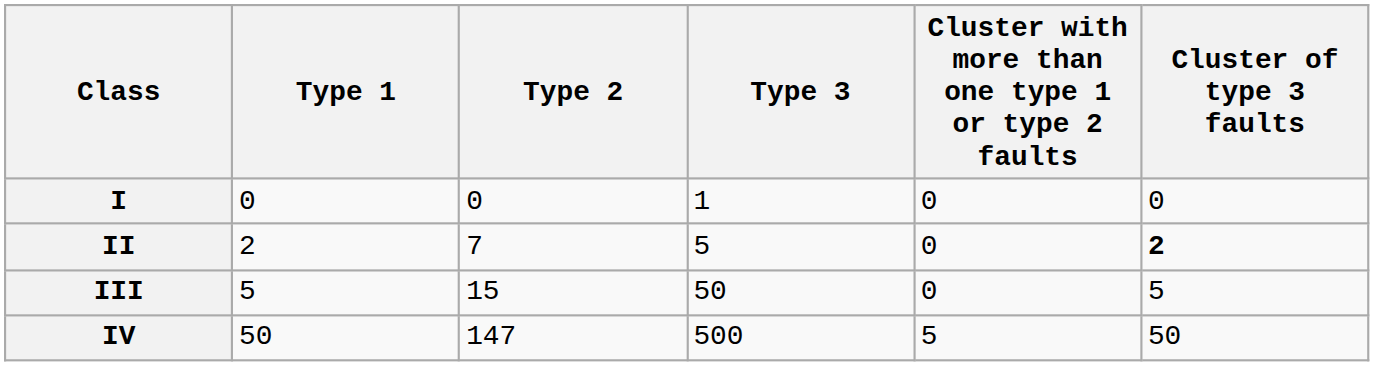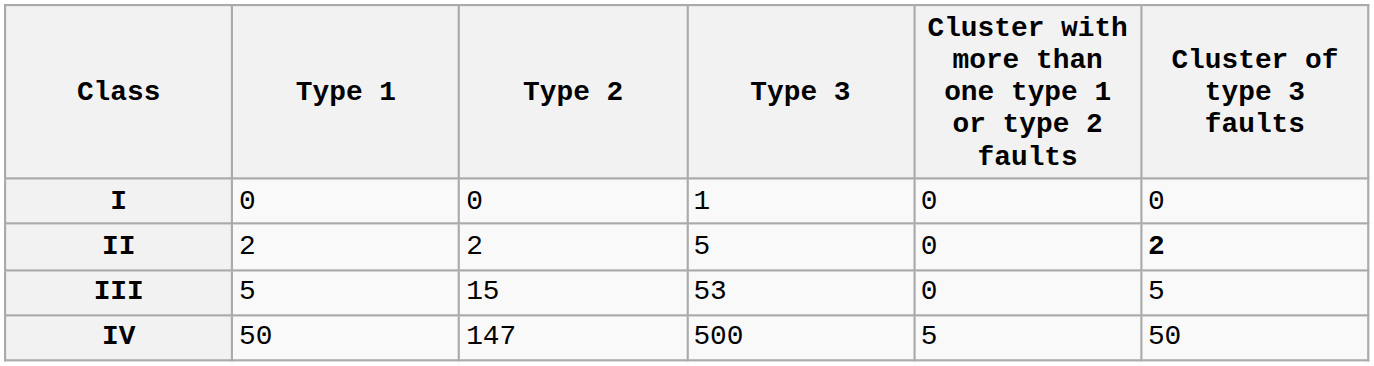 <table class="wikitable">
 <tr>
 <th width=100px>Class</th>
 <th width=100px>Type 1</th>
 <th width=100px>Type 2</th>
 <th width=100px>Type 3</th>
 <th width=100px>Cluster with more than one type 1 or type 2 faults</th>
 <th width=100px>Cluster of type 3 faults</th>
 </tr>
 <tr>
 <th>I</th>
 <td>0</td>
 <td>0</td>
 <td>1</td>
 <td>0</td>
 <td>0</td>
 </tr>
 <tr>
 <th>II</th>
 <td>2</td>
-<td>7</td>
+<td>2</td>
 <td>5</td>
 <td>0</td>
 <td><strong>2</strong></td>
 </tr>
 <tr>
 <th>III</th>
 <td>5</td>
 <td>15</td>
-<td>50</td>
+<td>53</td>
 <td>0</td>
 <td>5</td>
 </tr>
 <tr>
 <th>IV</th>
 <td>50</td>
 <td>147</td>
 <td>500</td>
 <td>5</td>
 <td>50</td>
 </tr>
 </table>
